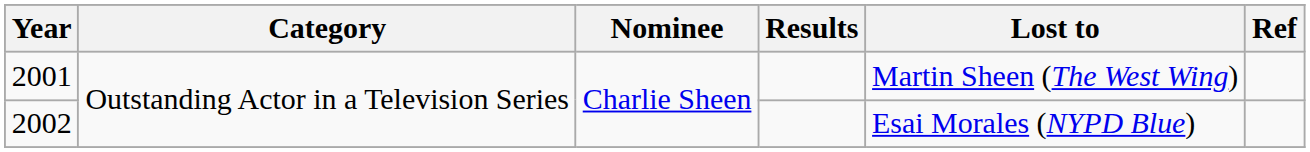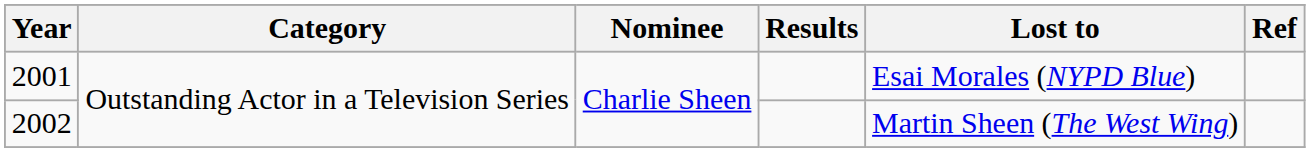 <table class="wikitable">
 <tr>
 <th>Year</th>
 <th>Category</th>
 <th>Nominee</th>
 <th>Results</th>
 <th>Lost to</th>
 <th>Ref</th>
 </tr>
 <tr>
 <td>2001</td>
 <td rowspan="2">Outstanding Actor in a Television Series</td>
 <td rowspan="2"><a href='#'>Charlie Sheen</a></td>
 <td></td>
-<td><a href='#'>Martin Sheen</a> (<em><a href='#'>The West Wing</a></em>)</td>
+<td><a href='#'>Esai Morales</a> (<em><a href='#'>NYPD Blue</a></em>)</td>
 <td></td>
 </tr>
 <tr>
 <td>2002</td>
 <td></td>
-<td><a href='#'>Esai Morales</a> (<em><a href='#'>NYPD Blue</a></em>)</td>
+<td><a href='#'>Martin Sheen</a> (<em><a href='#'>The West Wing</a></em>)</td>
 <td></td>
 </tr>
 </table>
